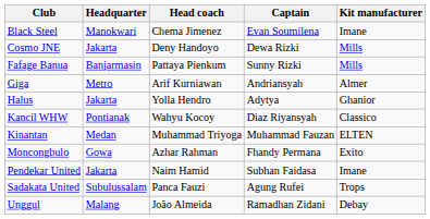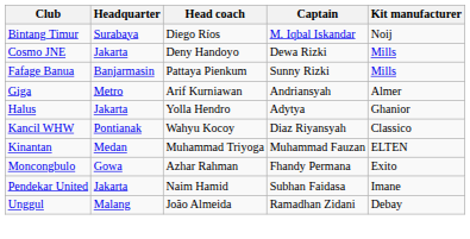 <table class="wikitable sortable">
 <tr>
 <th>Club</th>
 <th>Headquarter</th>
 <th>Head coach</th>
 <th>Captain</th>
 <th>Kit manufacturer</th>
 </tr>
 <tr>
-<td><a href='#'>Black Steel</a></td>
-<td><a href='#'>Manokwari</a></td>
-<td> Chema Jimenez</td>
-<td> <a href='#'>Evan Soumilena</a></td>
-<td> Imane</td>
+<td><a href='#'>Bintang Timur</a></td>
+<td><a href='#'>Surabaya</a></td>
+<td> Diego Ríos</td>
+<td> <a href='#'>M. Iqbal Iskandar</a></td>
+<td> Noij</td>
 </tr>
 <tr>
 <td><a href='#'>Cosmo JNE</a></td>
 <td><a href='#'>Jakarta</a></td>
 <td> Deny Handoyo</td>
 <td> Dewa Rizki</td>
 <td> <a href='#'>Mills</a></td>
 </tr>
 <tr>
 <td><a href='#'>Fafage Banua</a></td>
 <td><a href='#'>Banjarmasin</a></td>
 <td> Pattaya Pienkum</td>
 <td> Sunny Rizki</td>
 <td> <a href='#'>Mills</a></td>
 </tr>
 <tr>
 <td><a href='#'>Giga</a></td>
 <td><a href='#'>Metro</a></td>
 <td> Arif Kurniawan</td>
 <td> Andriansyah</td>
 <td> Almer</td>
 </tr>
 <tr>
 <td><a href='#'>Halus</a></td>
 <td><a href='#'>Jakarta</a></td>
 <td> Yolla Hendro</td>
 <td> Adytya</td>
 <td> Ghanior</td>
 </tr>
 <tr>
 <td><a href='#'>Kancil WHW</a></td>
 <td><a href='#'>Pontianak</a></td>
 <td> Wahyu Kocoy</td>
 <td> Diaz Riyansyah</td>
 <td> Classico</td>
 </tr>
 <tr>
 <td><a href='#'>Kinantan</a></td>
 <td><a href='#'>Medan</a></td>
 <td> Muhammad Triyoga</td>
 <td> Muhammad Fauzan</td>
 <td> ELTEN</td>
 </tr>
 <tr>
 <td><a href='#'>Moncongbulo</a></td>
 <td><a href='#'>Gowa</a></td>
 <td> Azhar Rahman</td>
 <td> Fhandy Permana</td>
 <td> Exito</td>
 </tr>
 <tr>
 <td><a href='#'>Pendekar United</a></td>
 <td><a href='#'>Jakarta</a></td>
 <td> Naim Hamid</td>
 <td> Subhan Faidasa</td>
 <td> Imane</td>
 </tr>
 <tr>
-<td><a href='#'>Sadakata United</a></td>
-<td><a href='#'>Subulussalam</a></td>
-<td> Panca Fauzi</td>
-<td> Agung Rufei</td>
-<td> Trops</td>
-</tr>
-<tr>
 <td><a href='#'>Unggul</a></td>
 <td><a href='#'>Malang</a></td>
 <td> João Almeida</td>
 <td> Ramadhan Zidani</td>
 <td> Debay</td>
 </tr>
 </table>
